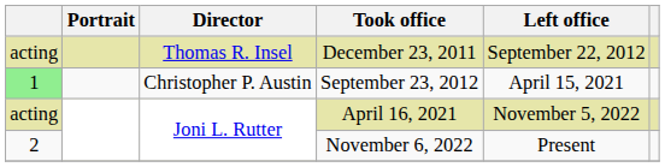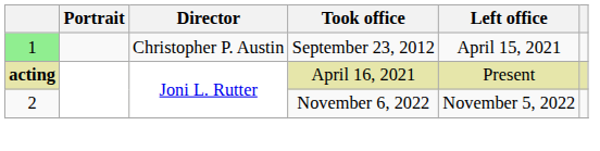 <table class=wikitable style="text-align:center">
 <tr>
 <th></th>
 <th>Portrait</th>
 <th>Director</th>
 <th>Took office</th>
 <th>Left office</th>
 <th></th>
-</tr>
-<tr bgcolor="#e6e6aa">
-<td>acting</td>
-<td></td>
-<td><a href='#'>Thomas R. Insel</a></td>
-<td>December 23, 2011</td>
-<td>September 22, 2012</td>
-<td></td>
 </tr>
 <tr>
 <td style="background: lightgreen;">1</td>
 <td></td>
 <td>Christopher P. Austin</td>
 <td>September 23, 2012</td>
 <td>April 15, 2021</td>
 <td></td>
 </tr>
 <tr bgcolor="#e6e6aa">
-<td>acting</td>
+<td><strong>acting</strong></td>
 <td rowspan="2" bgcolor="#ffffff"></td>
 <td rowspan="2" bgcolor="#ffffff"><a href='#'>Joni L. Rutter</a></td>
 <td>April 16, 2021</td>
-<td>November 5, 2022</td>
+<td>Present</td>
 <td></td>
 </tr>
 <tr>
 <td>2</td>
 <td>November 6, 2022</td>
-<td>Present</td>
+<td>November 5, 2022</td>
 <td></td>
 </tr>
 <tr>
 </tr>
 </table>
